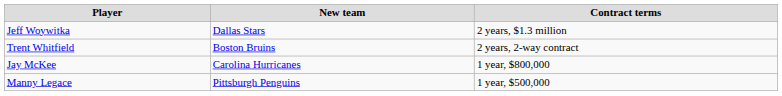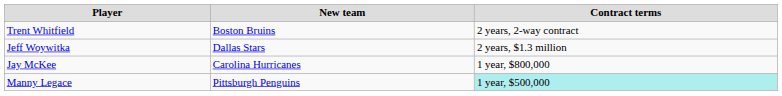 <table class="wikitable" width=90%>
 <tr align="center" bgcolor="#dddddd">
 <td><strong>Player</strong></td>
 <td><strong>New team</strong></td>
 <td><strong>Contract terms</strong></td>
 </tr>
 <tr>
+<td><a href='#'>Trent Whitfield</a></td>
+<td><a href='#'>Boston Bruins</a></td>
+<td>2 years, 2-way contract</td>
+</tr>
+<tr>
 <td><a href='#'>Jeff Woywitka</a></td>
 <td><a href='#'>Dallas Stars</a></td>
 <td>2 years, $1.3 million</td>
-</tr>
-<tr>
-<td><a href='#'>Trent Whitfield</a></td>
-<td><a href='#'>Boston Bruins</a></td>
-<td>2 years, 2-way contract</td>
 </tr>
 <tr>
 <td><a href='#'>Jay McKee</a></td>
 <td><a href='#'>Carolina Hurricanes</a></td>
 <td>1 year, $800,000</td>
 </tr>
 <tr>
 <td><a href='#'>Manny Legace</a></td>
 <td><a href='#'>Pittsburgh Penguins</a></td>
-<td>1 year, $500,000</td>
+<td style="background: paleturquoise;">1 year, $500,000</td>
 </tr>
 </table>
